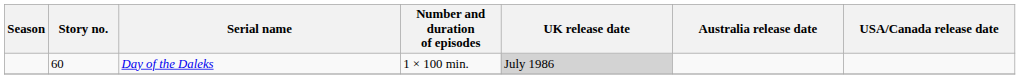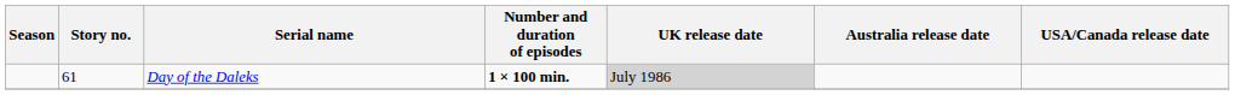 <table class="wikitable sortable" style="width:100%;">
 <tr>
 <th style="width:4%;">Season</th>
 <th style="width:7%;">Story no.</th>
 <th style="width:28%;">Serial name</th>
 <th style="width:10%;">Number and duration<br>of episodes</th>
 <th style="width:17%;">UK release date</th>
 <th style="width:17%;">Australia  release date</th>
 <th style="width:17%;">USA/Canada release date</th>
 </tr>
 <tr>
 <td></td>
-<td>60</td>
+<td>61</td>
 <td><em><a href='#'>Day of the Daleks</a></em></td>
-<td>1 × 100 min.</td>
+<td><strong>1 × 100 min.</strong></td>
 <td data-sort-value="1986-07" style="background: lightgrey;">July 1986 </td>
 <td></td>
 <td></td>
 </tr>
 <tr>
 </tr>
 </table>
